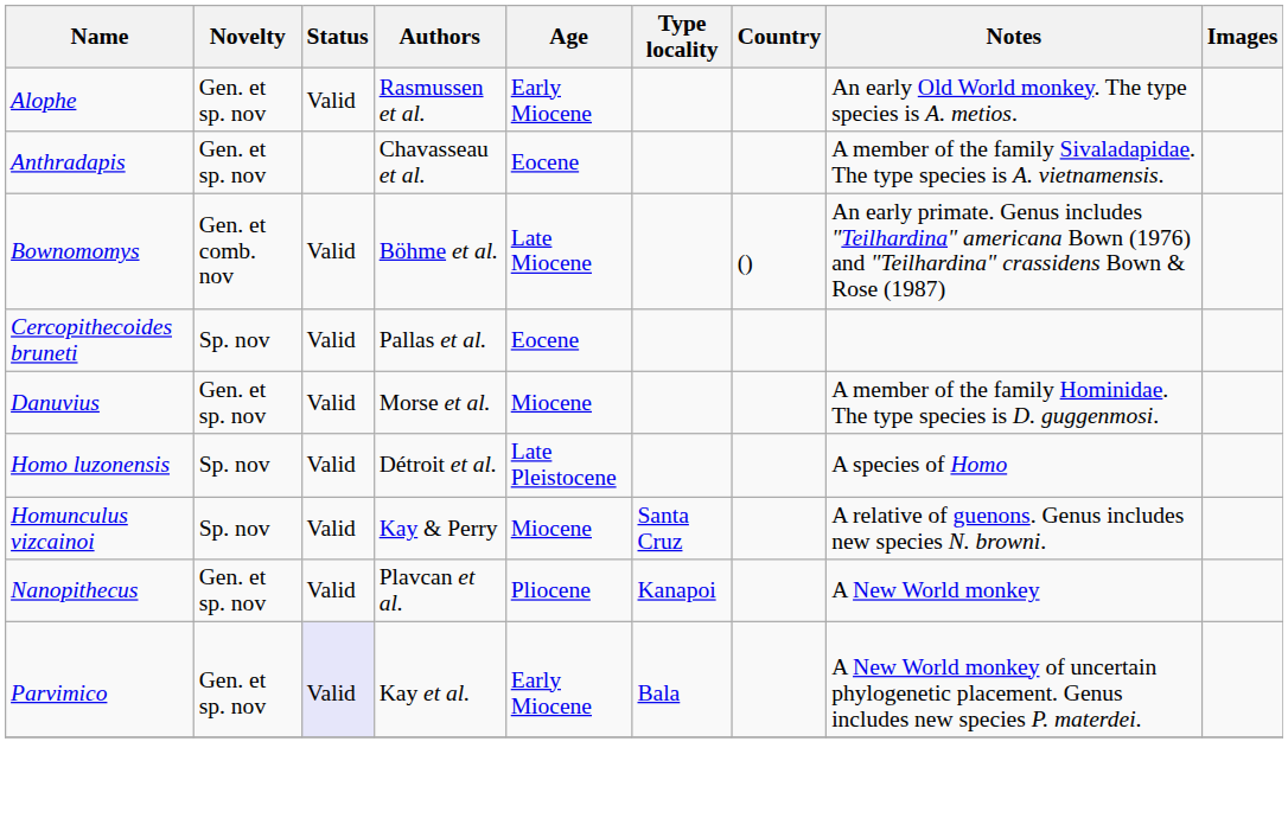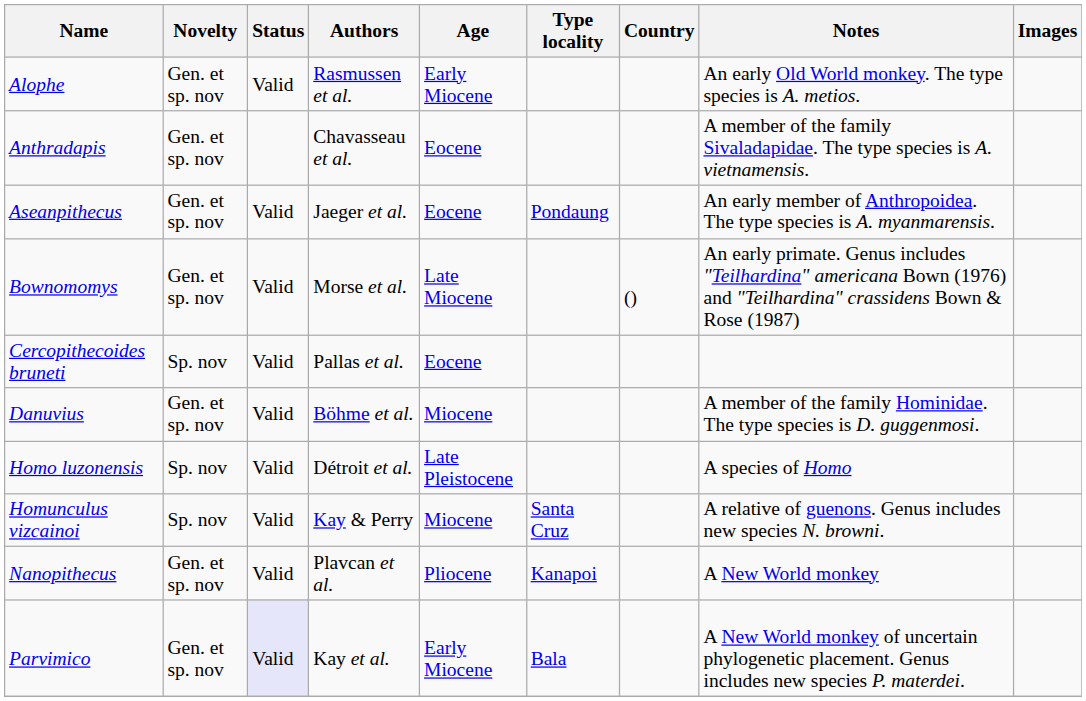 <table class="wikitable sortable" align="center" width="100%">
 <tr>
 <th>Name</th>
 <th>Novelty</th>
 <th>Status</th>
 <th>Authors</th>
 <th>Age</th>
 <th>Type locality</th>
 <th>Country</th>
 <th>Notes</th>
 <th>Images</th>
 </tr>
 <tr>
 <td><em><a href='#'>Alophe</a></em></td>
 <td>Gen. et sp. nov</td>
 <td>Valid</td>
 <td><a href='#'>Rasmussen</a> <em>et al.</em></td>
 <td><a href='#'>Early Miocene</a></td>
 <td></td>
 <td></td>
 <td>An early <a href='#'>Old World monkey</a>. The type species is <em>A. metios</em>.</td>
 <td></td>
 </tr>
 <tr>
 <td><em><a href='#'>Anthradapis</a></em></td>
 <td>Gen. et sp. nov</td>
 <td></td>
 <td>Chavasseau <em>et al.</em></td>
 <td><a href='#'>Eocene</a></td>
 <td></td>
 <td></td>
 <td>A member of the family <a href='#'>Sivaladapidae</a>. The type species is <em>A. vietnamensis</em>.</td>
 <td></td>
 </tr>
 <tr>
+<td><em><a href='#'>Aseanpithecus</a></em></td>
+<td>Gen. et sp. nov</td>
+<td>Valid</td>
+<td>Jaeger <em>et al.</em></td>
+<td><a href='#'>Eocene</a></td>
+<td><a href='#'>Pondaung</a></td>
+<td></td>
+<td>An early member of <a href='#'>Anthropoidea</a>. The type species is <em>A. myanmarensis</em>.</td>
+<td></td>
+</tr>
+<tr>
 <td><em><a href='#'>Bownomomys</a></em></td>
-<td>Gen. et comb. nov</td>
+<td>Gen. et sp. nov</td>
 <td>Valid</td>
-<td><a href='#'>Böhme</a> <em>et al.</em></td>
+<td>Morse <em>et al.</em></td>
 <td><a href='#'>Late Miocene</a></td>
 <td></td>
 <td><br>()</td>
 <td>An early primate. Genus includes <em>"<a href='#'>Teilhardina</a>" americana</em> Bown (1976) and <em>"Teilhardina" crassidens</em> Bown & Rose (1987)</td>
 <td></td>
 </tr>
 <tr>
 <td><em><a href='#'>Cercopithecoides bruneti</a></em></td>
 <td>Sp. nov</td>
 <td>Valid</td>
 <td>Pallas <em>et al.</em></td>
 <td><a href='#'>Eocene</a></td>
 <td></td>
 <td></td>
 <td></td>
 <td></td>
 </tr>
 <tr>
 <td><em><a href='#'>Danuvius</a></em></td>
 <td>Gen. et sp. nov</td>
 <td>Valid</td>
-<td>Morse <em>et al.</em></td>
+<td><a href='#'>Böhme</a> <em>et al.</em></td>
 <td><a href='#'>Miocene</a></td>
 <td></td>
 <td></td>
 <td>A member of the family <a href='#'>Hominidae</a>. The type species is <em>D. guggenmosi</em>.</td>
 <td></td>
 </tr>
 <tr>
 <td><em><a href='#'>Homo luzonensis</a></em></td>
 <td>Sp. nov</td>
 <td>Valid</td>
 <td>Détroit <em>et al.</em></td>
 <td><a href='#'>Late Pleistocene</a></td>
 <td></td>
 <td></td>
 <td>A species of <em><a href='#'>Homo</a></em></td>
 <td></td>
 </tr>
 <tr>
 <td><em><a href='#'>Homunculus vizcainoi</a></em></td>
 <td>Sp. nov</td>
 <td>Valid</td>
 <td><a href='#'>Kay</a> & Perry</td>
 <td><a href='#'>Miocene</a></td>
 <td><a href='#'>Santa Cruz</a></td>
 <td></td>
 <td>A relative of <a href='#'>guenons</a>. Genus includes new species <em>N. browni</em>.</td>
 <td></td>
 </tr>
 <tr>
 <td><em><a href='#'>Nanopithecus</a></em></td>
 <td>Gen. et sp. nov</td>
 <td>Valid</td>
 <td>Plavcan <em>et al.</em></td>
 <td><a href='#'>Pliocene</a></td>
 <td><a href='#'>Kanapoi</a></td>
 <td></td>
 <td>A <a href='#'>New World monkey</a></td>
 <td></td>
 </tr>
 <tr>
 <td><br><em><a href='#'>Parvimico</a></em></td>
 <td><br>Gen. et sp. nov</td>
 <td style="background: lavender;"><br>Valid</td>
 <td><br>Kay <em>et al.</em></td>
 <td><br><a href='#'>Early Miocene</a></td>
 <td><br><a href='#'>Bala</a></td>
 <td><br></td>
 <td><br>A <a href='#'>New World monkey</a> of uncertain phylogenetic placement. Genus includes new species <em>P. materdei</em>.</td>
 <td></td>
 </tr>
 <tr>
 </tr>
 </table>
